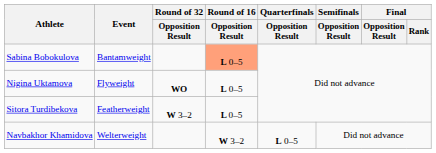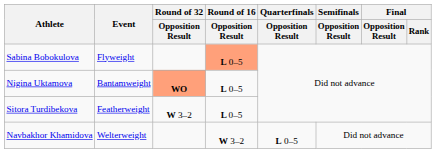 <table class="wikitable" style="font-size:90%">
 <tr>
 <th rowspan="2">Athlete</th>
 <th rowspan="2">Event</th>
 <th>Round of 32</th>
 <th>Round of 16</th>
 <th>Quarterfinals</th>
 <th>Semifinals</th>
 <th colspan=2>Final</th>
 </tr>
 <tr style="font-size:95%">
 <th>Opposition<br>Result</th>
 <th>Opposition<br>Result</th>
 <th>Opposition<br>Result</th>
 <th>Opposition<br>Result</th>
 <th>Opposition<br>Result</th>
 <th>Rank</th>
 </tr>
 <tr align=center>
 <td align=left><a href='#'>Sabina Bobokulova</a></td>
-<td align=left><a href='#'>Bantamweight</a></td>
+<td align=left><a href='#'>Flyweight</a></td>
 <td></td>
 <td style="background: lightsalmon;"><br><strong>L</strong> 0–5</td>
 <td colspan=4 rowspan=3>Did not advance</td>
 </tr>
 <tr align=center>
 <td align=left><a href='#'>Nigina Uktamova</a></td>
-<td align=left><a href='#'>Flyweight</a></td>
-<td><br><strong>WO</strong></td>
+<td align=left><a href='#'>Bantamweight</a></td>
+<td style="background: lightsalmon;"><br><strong>WO</strong></td>
 <td><br><strong>L</strong> 0–5</td>
 </tr>
 <tr align=center>
 <td align=left><a href='#'>Sitora Turdibekova</a></td>
 <td align=left><a href='#'>Featherweight</a></td>
 <td><br><strong>W</strong> 3–2</td>
 <td><br><strong>L </strong> 0–5</td>
 </tr>
 <tr align=center>
 <td align=left><a href='#'>Navbakhor Khamidova</a></td>
 <td align=left><a href='#'>Welterweight</a></td>
 <td></td>
 <td><br><strong>W</strong> 3–2</td>
 <td><br><strong>L</strong> 0–5</td>
 <td colspan="3">Did not advance</td>
 </tr>
 </table>
